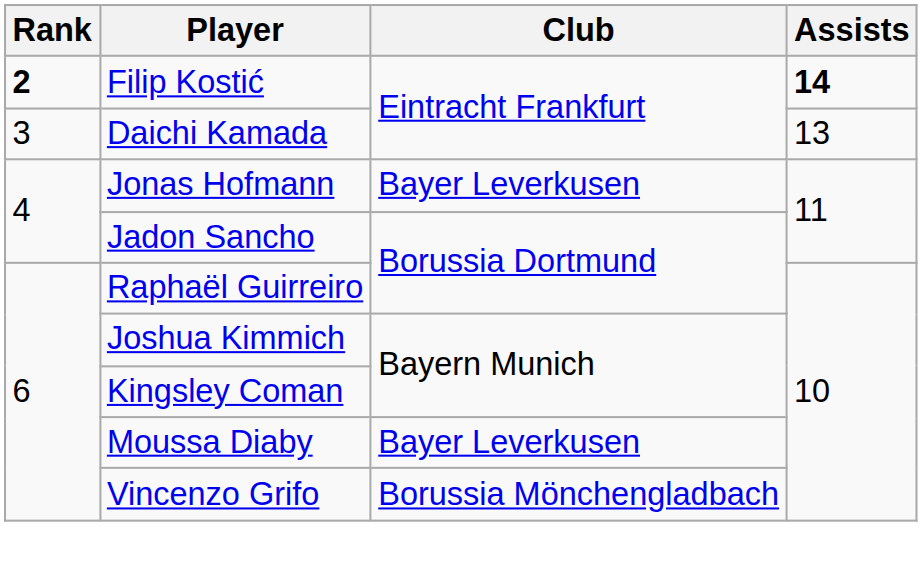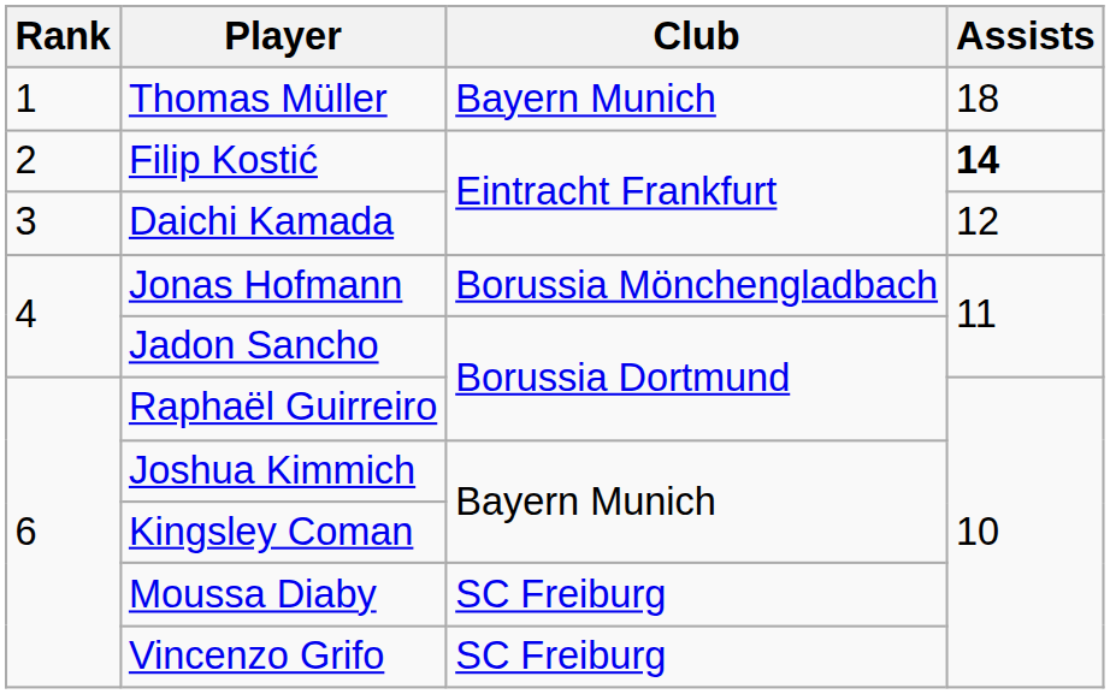 <table class="wikitable sortable">
 <tr>
 <th>Rank</th>
 <th>Player</th>
 <th>Club</th>
 <th>Assists</th>
 </tr>
 <tr>
-<td><strong>2</strong></td>
+<td>1</td>
+<td><a href='#'>Thomas Müller</a></td>
+<td><a href='#'>Bayern Munich</a></td>
+<td>18</td>
+</tr>
+<tr>
+<td>2</td>
 <td><a href='#'>Filip Kostić</a></td>
 <td rowspan="2"><a href='#'>Eintracht Frankfurt</a></td>
 <td><strong>14</strong></td>
 </tr>
 <tr>
 <td>3</td>
 <td><a href='#'>Daichi Kamada</a></td>
-<td>13</td>
+<td>12</td>
 </tr>
 <tr>
 <td rowspan="2">4</td>
 <td><a href='#'>Jonas Hofmann</a></td>
-<td><a href='#'>Bayer Leverkusen</a></td>
+<td><a href='#'>Borussia Mönchengladbach</a></td>
 <td rowspan="2">11</td>
 </tr>
 <tr>
 <td><a href='#'>Jadon Sancho</a></td>
 <td rowspan="2"><a href='#'>Borussia Dortmund</a></td>
 </tr>
 <tr>
 <td rowspan="5">6</td>
 <td><a href='#'>Raphaël Guirreiro</a></td>
 <td rowspan="5">10</td>
 </tr>
 <tr>
 <td><a href='#'>Joshua Kimmich</a></td>
 <td rowspan="2">Bayern Munich</td>
 </tr>
 <tr>
 <td><a href='#'>Kingsley Coman</a></td>
 </tr>
 <tr>
 <td><a href='#'>Moussa Diaby</a></td>
-<td><a href='#'>Bayer Leverkusen</a></td>
+<td><a href='#'>SC Freiburg</a></td>
 </tr>
 <tr>
 <td><a href='#'>Vincenzo Grifo</a></td>
-<td><a href='#'>Borussia Mönchengladbach</a></td>
+<td><a href='#'>SC Freiburg</a></td>
 </tr>
 </table>
